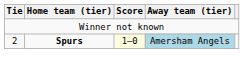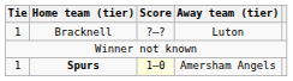 <table class="wikitable" style="text-align:center; font-size:85%">
 <tr>
 <th>Tie</th>
 <th>Home team (tier)</th>
 <th>Score</th>
 <th>Away team (tier)</th>
 <th></th>
 </tr>
 <tr>
+<td align="center">1</td>
+<td>Bracknell</td>
+<td align="center">?–?</td>
+<td>Luton</td>
+<td></td>
+</tr>
+<tr>
 <td colspan="5" align="center">Winner not known</td>
 </tr>
 <tr>
-<td align="center">2</td>
+<td align="center">1</td>
 <td><strong>Spurs</strong></td>
 <td align="center" style="background: lightyellow;">1–0</td>
-<td style="background: lightblue;">Amersham Angels</td>
+<td>Amersham Angels</td>
 <td></td>
 </tr>
 </table>
